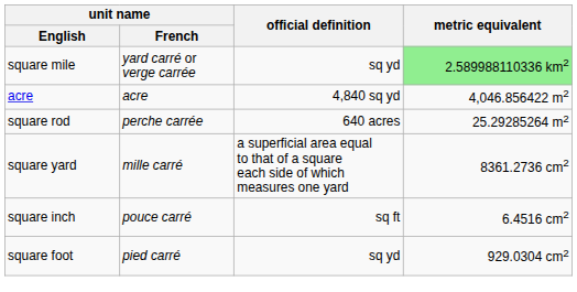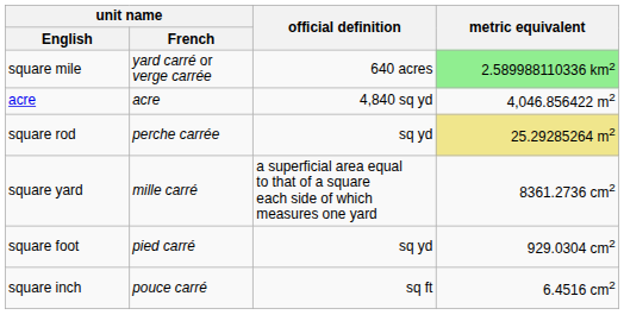 <table class="wikitable">
 <tr>
 <th colspan=2>unit name</th>
 <th style="width:150pt;" rowspan="2">official definition</th>
 <th style="width:150pt;" rowspan="2">metric equivalent</th>
 </tr>
 <tr>
 <th style="width:100pt;">English</th>
 <th style="width:100pt;">French</th>
 </tr>
 <tr>
 <td>square mile</td>
 <td><em>yard carré</em> or<br><em>verge carrée</em></td>
-<td style="text-align:right; height:30pt;"> sq yd</td>
+<td align=right>640 acres</td>
 <td align=right style="background: lightgreen;">2.589988110336 km<sup>2</sup></td>
 </tr>
 <tr>
 <td><a href='#'>acre</a></td>
 <td><em>acre</em></td>
 <td align=right>4,840 sq yd</td>
 <td align=right>4,046.856422 m<sup>2</sup></td>
 </tr>
 <tr>
 <td>square rod</td>
 <td><em>perche carrée</em></td>
-<td align=right>640 acres</td>
-<td align=right>25.29285264 m<sup>2</sup></td>
+<td style="text-align:right; height:30pt;"> sq yd</td>
+<td align=right style="background: khaki;">25.29285264 m<sup>2</sup></td>
 </tr>
 <tr>
 <td>square yard</td>
 <td><em>mille carré</em></td>
 <td>a superficial area equal<br>to that of a square<br>each side of which<br>measures one yard</td>
 <td align=right>8361.2736 cm<sup>2</sup></td>
 </tr>
 <tr>
+<td>square foot</td>
+<td><em>pied carré</em></td>
+<td style="text-align:right; height:30pt;"> sq yd</td>
+<td align=right>929.0304 cm<sup>2</sup></td>
+</tr>
+<tr>
 <td>square inch</td>
 <td><em>pouce carré</em></td>
 <td style="text-align:right; height:30pt;"> sq ft</td>
 <td align=right>6.4516 cm<sup>2</sup></td>
 </tr>
-<tr>
-<td>square foot</td>
-<td><em>pied carré</em></td>
-<td style="text-align:right; height:30pt;"> sq yd</td>
-<td align=right>929.0304 cm<sup>2</sup></td>
-</tr>
 </table>
